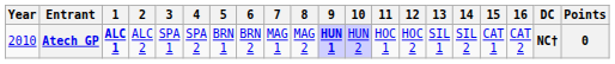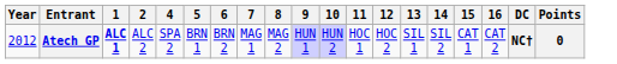 <table class="wikitable" style="text-align:center; font-size:85%">
 <tr>
 <th>Year</th>
 <th>Entrant</th>
 <th>1</th>
 <th>2</th>
-<th>3</th>
 <th>4</th>
 <th>5</th>
 <th>6</th>
 <th>7</th>
 <th>8</th>
 <th>9</th>
 <th>10</th>
 <th>11</th>
 <th>12</th>
 <th>13</th>
 <th>14</th>
 <th>15</th>
 <th>16</th>
 <th>DC</th>
 <th>Points</th>
 </tr>
 <tr>
-<td><a href='#'>2010</a></td>
+<td><a href='#'>2012</a></td>
 <th nowrap><a href='#'>Atech GP</a></th>
 <td><strong><a href='#'>ALC<br>1</a></strong></td>
 <td><a href='#'>ALC<br>2</a></td>
-<td><a href='#'>SPA<br>1</a></td>
 <td><a href='#'>SPA<br>2</a></td>
 <td><a href='#'>BRN<br>1</a></td>
 <td><a href='#'>BRN<br>2</a></td>
 <td><a href='#'>MAG<br>1</a></td>
 <td><a href='#'>MAG<br>2</a></td>
-<td style="background:#cfcfff;"><strong><a href='#'>HUN<br>1</a><br></strong></td>
+<td style="background:#cfcfff;"><a href='#'>HUN<br>1</a><br></td>
 <td style="background:#cfcfff;"><a href='#'>HUN<br>2</a><br></td>
 <td><a href='#'>HOC<br>1</a></td>
 <td><a href='#'>HOC<br>2</a></td>
 <td><a href='#'>SIL<br>1</a></td>
 <td><a href='#'>SIL<br>2</a></td>
 <td><a href='#'>CAT<br>1</a></td>
 <td><a href='#'>CAT<br>2</a></td>
 <th>NC†</th>
 <th>0</th>
 </tr>
 </table>
